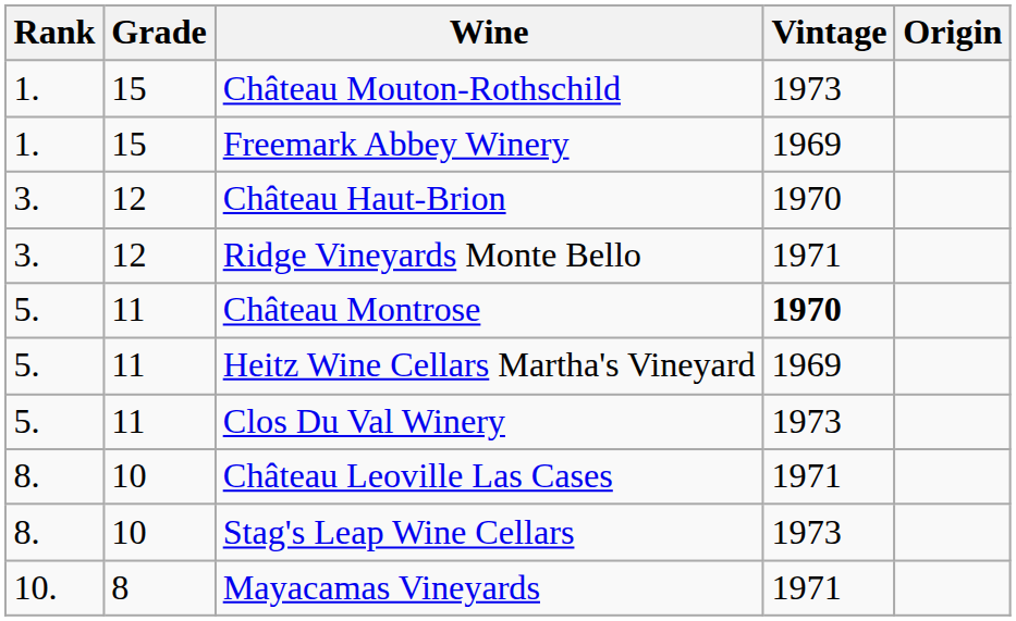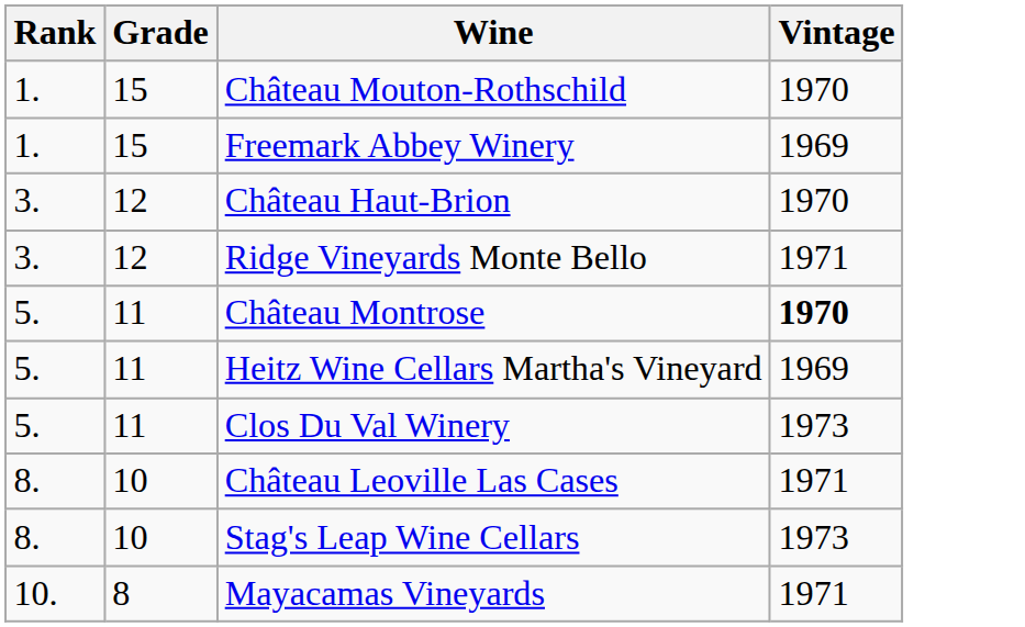 <table class="wikitable">
 <tr>
 <th>Rank</th>
 <th>Grade</th>
 <th>Wine</th>
 <th>Vintage</th>
-<th>Origin</th>
 </tr>
 <tr>
 <td>1.</td>
 <td>15</td>
 <td><a href='#'>Château Mouton-Rothschild</a></td>
-<td>1973</td>
-<td></td>
+<td>1970</td>
 </tr>
 <tr>
 <td>1.</td>
 <td>15</td>
 <td><a href='#'>Freemark Abbey Winery</a></td>
 <td>1969</td>
-<td></td>
 </tr>
 <tr>
 <td>3.</td>
 <td>12</td>
 <td><a href='#'>Château Haut-Brion</a></td>
 <td>1970</td>
-<td></td>
 </tr>
 <tr>
 <td>3.</td>
 <td>12</td>
 <td><a href='#'>Ridge Vineyards</a> Monte Bello</td>
 <td>1971</td>
-<td></td>
 </tr>
 <tr>
 <td>5.</td>
 <td>11</td>
 <td><a href='#'>Château Montrose</a></td>
 <td><strong>1970</strong></td>
-<td></td>
 </tr>
 <tr>
 <td>5.</td>
 <td>11</td>
 <td><a href='#'>Heitz Wine Cellars</a> Martha's Vineyard</td>
 <td>1969</td>
-<td></td>
 </tr>
 <tr>
 <td>5.</td>
 <td>11</td>
 <td><a href='#'>Clos Du Val Winery</a></td>
 <td>1973</td>
-<td></td>
 </tr>
 <tr>
 <td>8.</td>
 <td>10</td>
 <td><a href='#'>Château Leoville Las Cases</a></td>
 <td>1971</td>
-<td></td>
 </tr>
 <tr>
 <td>8.</td>
 <td>10</td>
 <td><a href='#'>Stag's Leap Wine Cellars</a></td>
 <td>1973</td>
-<td></td>
 </tr>
 <tr>
 <td>10.</td>
 <td>8</td>
 <td><a href='#'>Mayacamas Vineyards</a></td>
 <td>1971</td>
-<td></td>
 </tr>
 </table>
